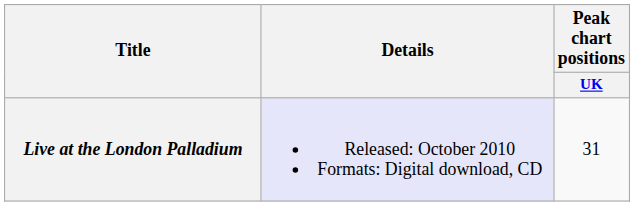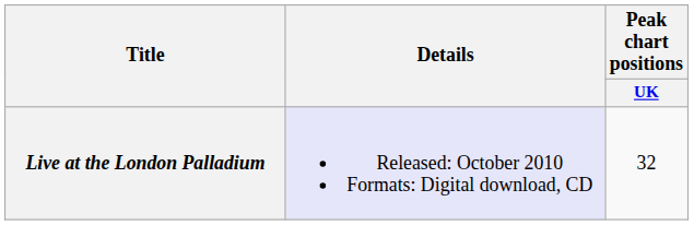 <table class="wikitable plainrowheaders" style="text-align:center;">
 <tr>
 <th scope="col" rowspan="2" style="width:14em;">Title</th>
 <th scope="col" rowspan="2" style="width:16em;">Details</th>
 <th scope="col" colspan="1">Peak chart positions</th>
 </tr>
 <tr>
 <th scope="col" style="width:3em;font-size:85%;"><a href='#'>UK</a><br></th>
 </tr>
 <tr>
 <th scope="row"><em>Live at the London Palladium</em></th>
 <td style="background: lavender;"><br><ul><li>Released: October 2010</li><li>Formats: Digital download, CD</li></ul></td>
-<td>31</td>
+<td>32</td>
 </tr>
 </table>
